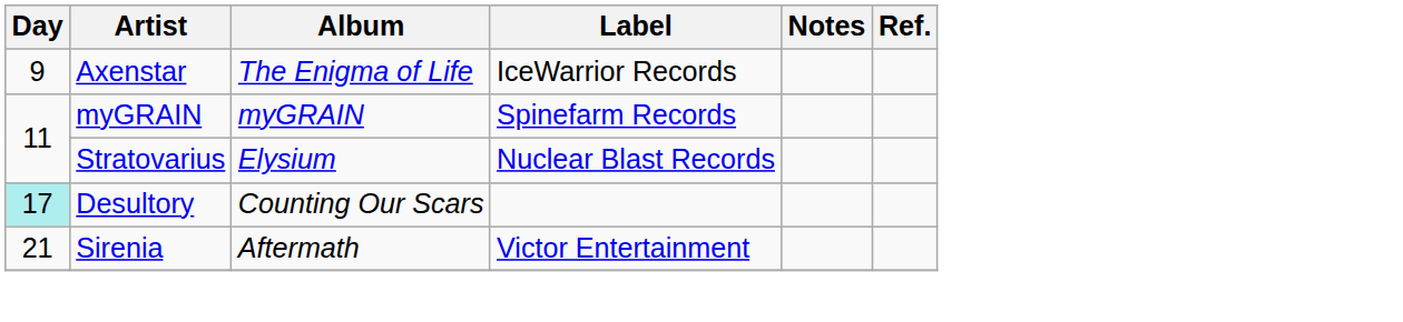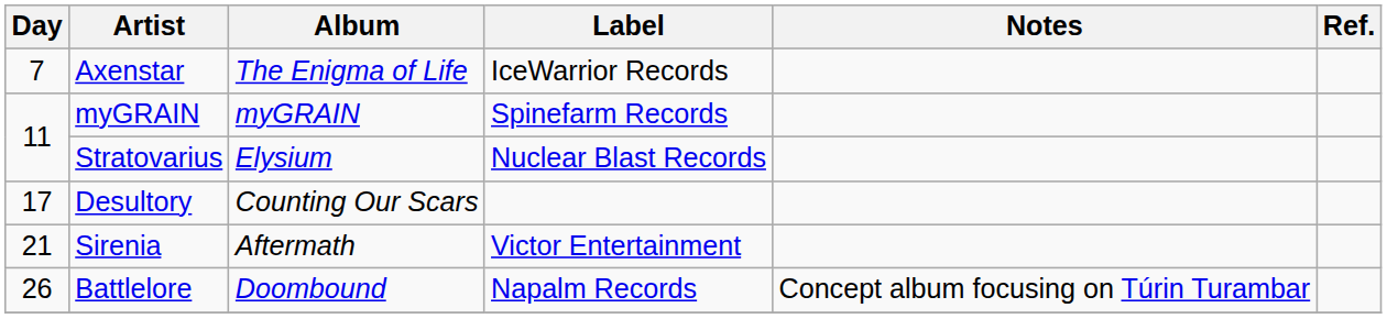 <table class="wikitable">
 <tr>
 <th>Day</th>
 <th>Artist</th>
 <th>Album</th>
 <th>Label</th>
 <th>Notes</th>
 <th>Ref.</th>
 </tr>
 <tr>
-<td rowspan="1" style="text-align:center;">9</td>
+<td rowspan="1" style="text-align:center;">7</td>
 <td><a href='#'>Axenstar</a></td>
 <td><em><a href='#'>The Enigma of Life</a></em></td>
 <td>IceWarrior Records</td>
 <td></td>
 <td></td>
 </tr>
 <tr>
 <td rowspan="2" style="text-align:center;">11</td>
 <td><a href='#'>myGRAIN</a></td>
 <td><em><a href='#'>myGRAIN</a></em></td>
 <td><a href='#'>Spinefarm Records</a></td>
 <td></td>
 <td></td>
 </tr>
 <tr>
 <td><a href='#'>Stratovarius</a></td>
 <td><em><a href='#'>Elysium</a></em></td>
 <td><a href='#'>Nuclear Blast Records</a></td>
 <td></td>
 <td></td>
 </tr>
 <tr>
-<td rowspan="1" style="background: paleturquoise; text-align:center;">17</td>
+<td rowspan="1" style="text-align:center;">17</td>
 <td><a href='#'>Desultory</a></td>
 <td><em>Counting Our Scars</em></td>
 <td></td>
 <td></td>
 <td></td>
 </tr>
 <tr>
 <td rowspan="1" style="text-align:center;">21</td>
 <td><a href='#'>Sirenia</a></td>
 <td><em>Aftermath</em></td>
 <td><a href='#'>Victor Entertainment</a></td>
 <td></td>
 <td></td>
 </tr>
 <tr>
+<td rowspan="1" style="text-align:center;">26</td>
+<td><a href='#'>Battlelore</a></td>
+<td><em><a href='#'>Doombound</a></em></td>
+<td><a href='#'>Napalm Records</a></td>
+<td>Concept album focusing on <a href='#'>Túrin Turambar</a></td>
+<td></td>
+</tr>
+<tr>
 </tr>
 </table>
